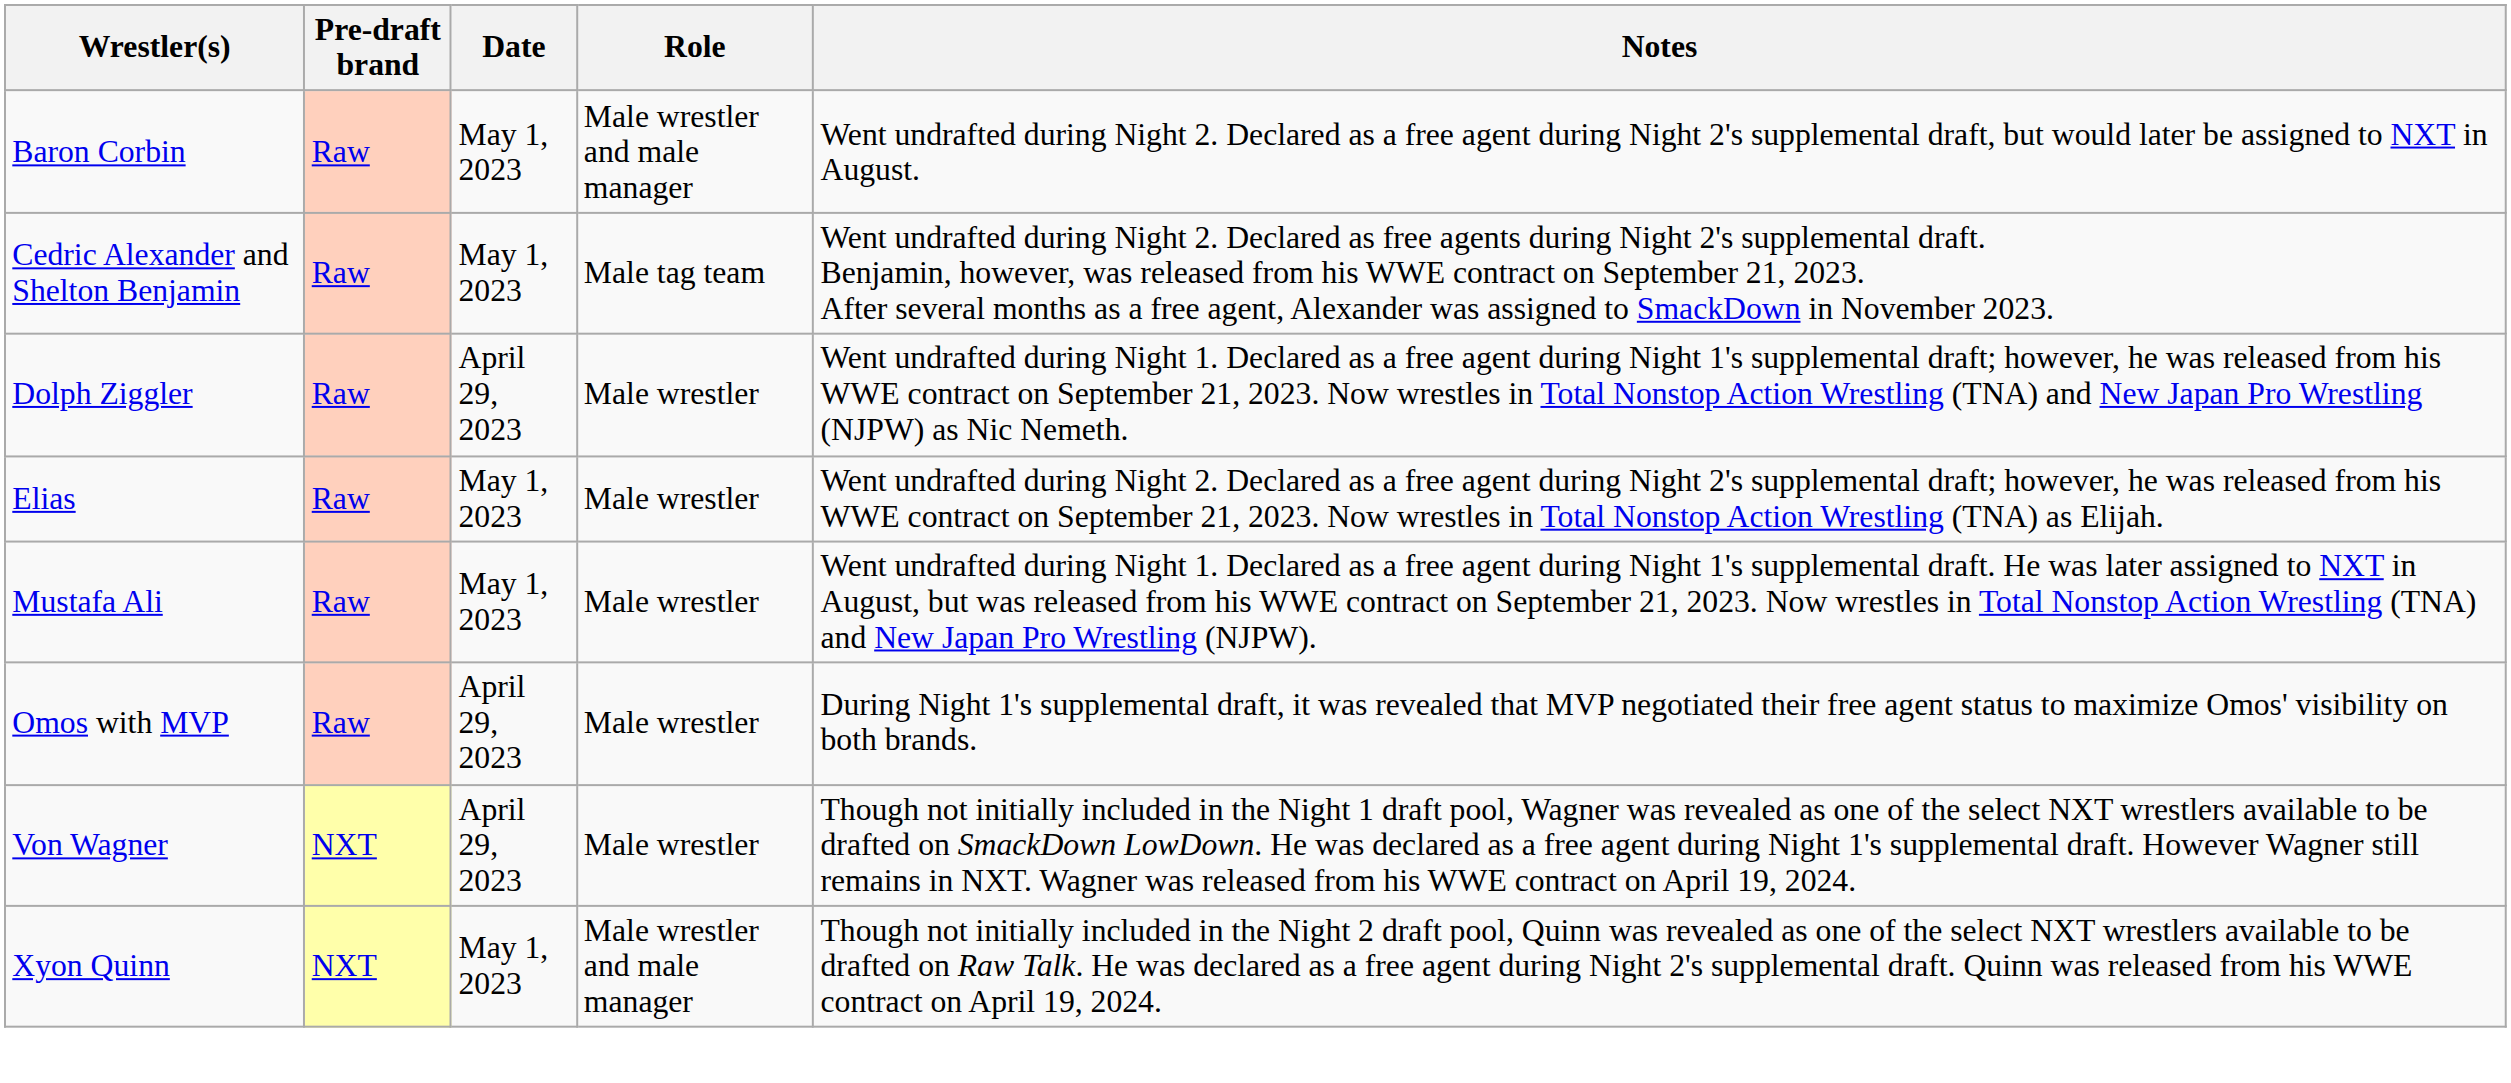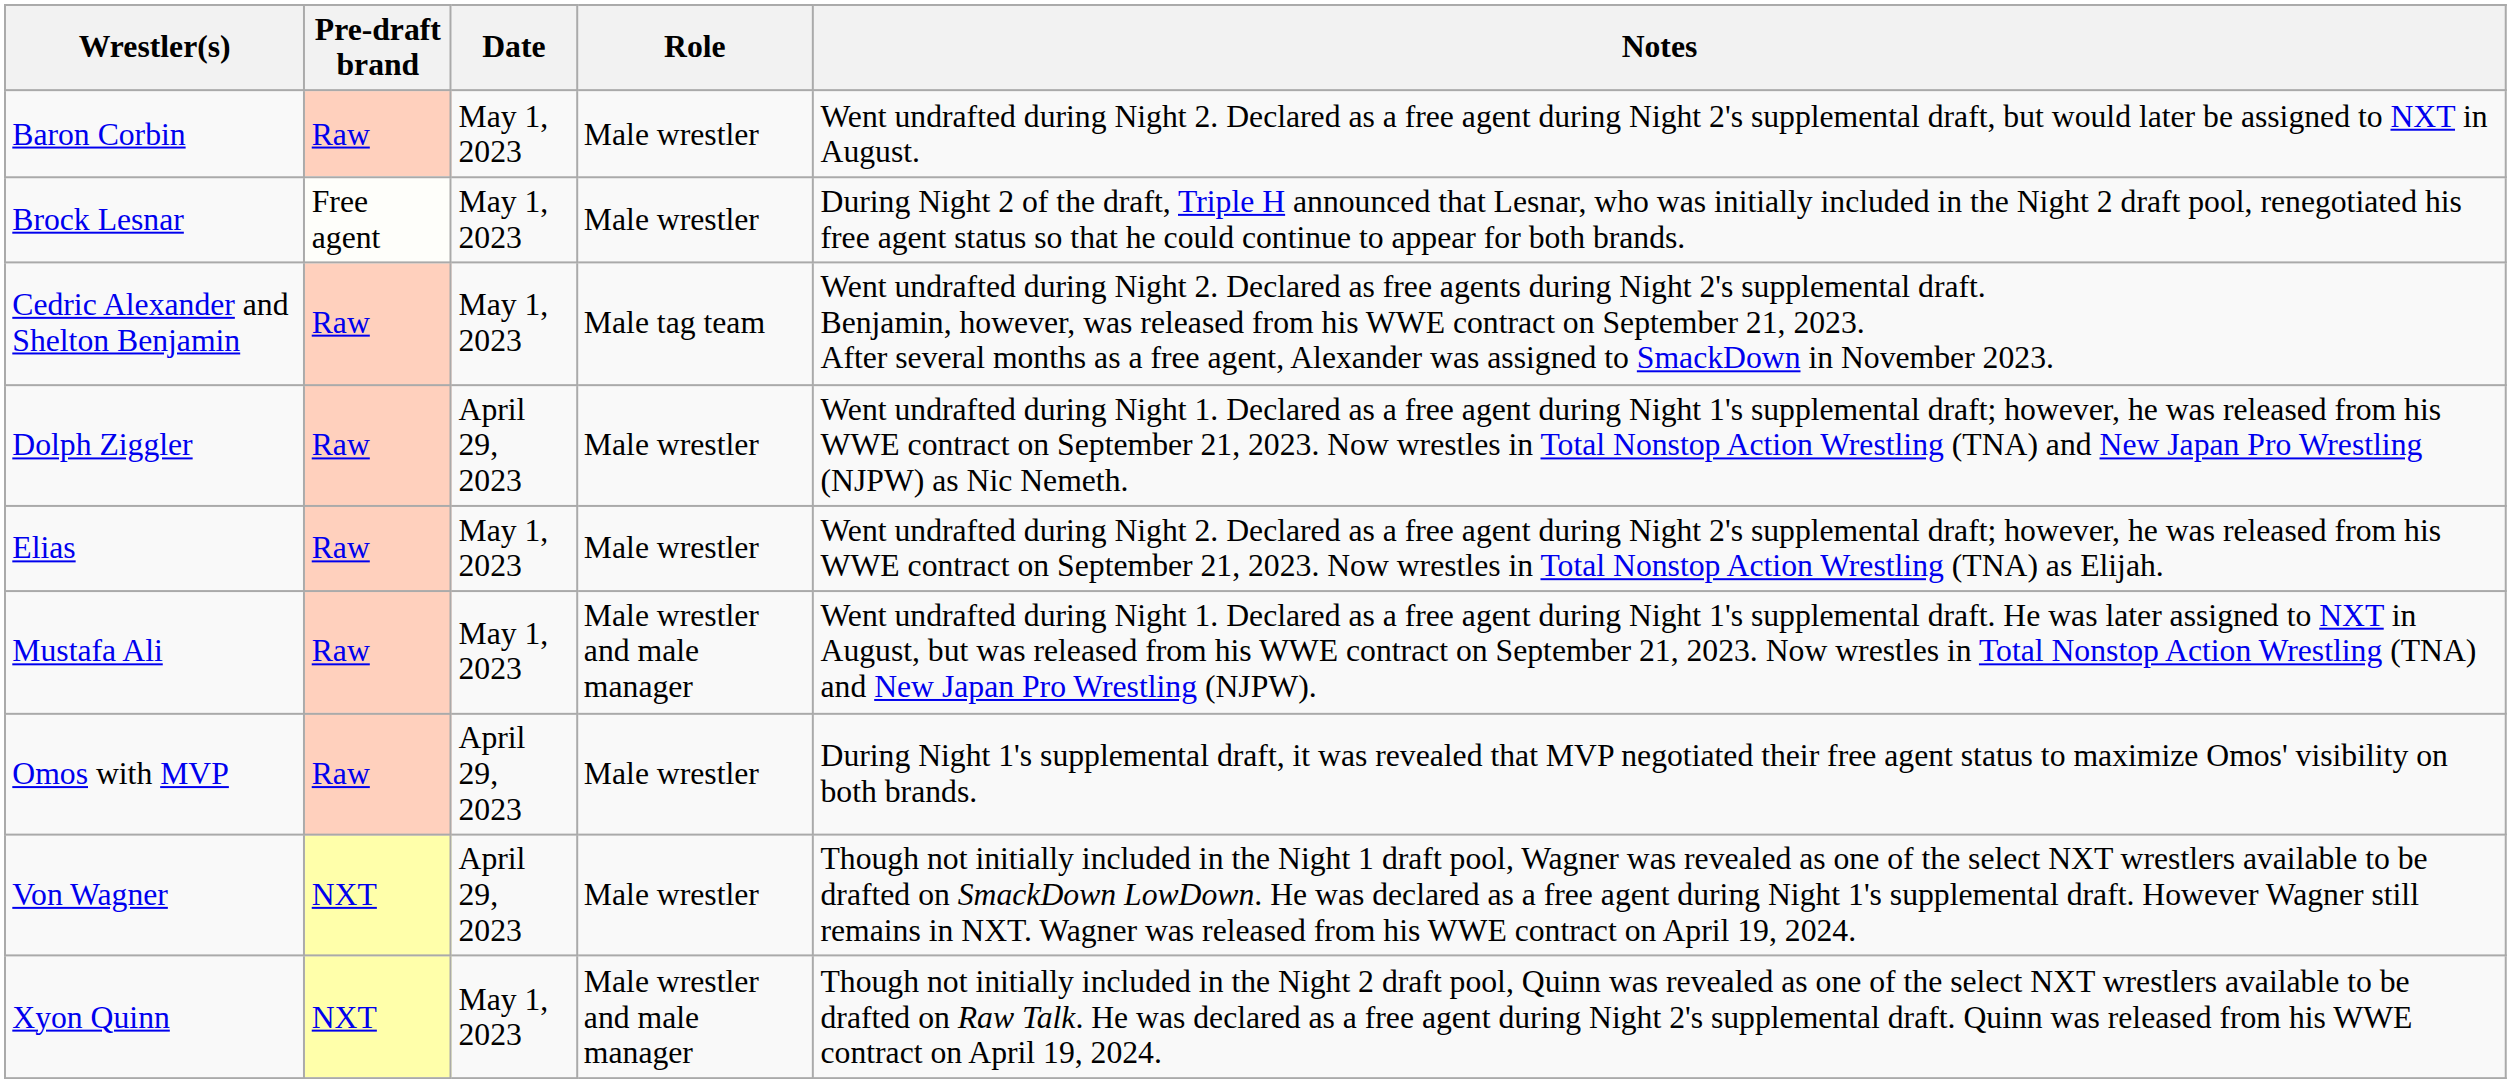 <table class="wikitable sortable" style="width:100%">
 <tr>
 <th>Wrestler(s)</th>
 <th>Pre-draft brand</th>
 <th>Date</th>
 <th>Role</th>
 <th>Notes</th>
 </tr>
 <tr>
 <td><a href='#'>Baron Corbin</a></td>
 <td style="background:#ffd0bd"><a href='#'>Raw</a></td>
 <td>May 1, 2023</td>
-<td>Male wrestler and male manager</td>
+<td>Male wrestler</td>
 <td>Went undrafted during Night 2. Declared as a free agent during Night 2's supplemental draft, but would later be assigned to <a href='#'>NXT</a> in August.</td>
+</tr>
+<tr>
+<td><a href='#'>Brock Lesnar</a></td>
+<td style="background:#FEFEFA">Free agent</td>
+<td>May 1, 2023</td>
+<td>Male wrestler</td>
+<td>During Night 2 of the draft, <a href='#'>Triple H</a> announced that Lesnar, who was initially included in the Night 2 draft pool, renegotiated his free agent status so that he could continue to appear for both brands.</td>
 </tr>
 <tr>
 <td><a href='#'>Cedric Alexander</a> and <a href='#'>Shelton Benjamin</a></td>
 <td style="background:#ffd0bd"><a href='#'>Raw</a></td>
 <td>May 1, 2023</td>
 <td>Male tag team</td>
 <td>Went undrafted during Night 2. Declared as free agents during Night 2's supplemental draft.<br>Benjamin, however, was released from his WWE contract on September 21, 2023.<br>After several months as a free agent, Alexander was assigned to <a href='#'>SmackDown</a> in November 2023.</td>
 </tr>
 <tr>
 <td><a href='#'>Dolph Ziggler</a></td>
 <td style="background:#ffd0bd"><a href='#'>Raw</a></td>
 <td>April 29, 2023</td>
 <td>Male wrestler</td>
 <td>Went undrafted during Night 1. Declared as a free agent during Night 1's supplemental draft; however, he was released from his WWE contract on September 21, 2023. Now wrestles in <a href='#'>Total Nonstop Action Wrestling</a> (TNA) and <a href='#'>New Japan Pro Wrestling</a> (NJPW) as Nic Nemeth.</td>
 </tr>
 <tr>
 <td><a href='#'>Elias</a></td>
 <td style="background:#ffd0bd"><a href='#'>Raw</a></td>
 <td>May 1, 2023</td>
 <td>Male wrestler</td>
 <td>Went undrafted during Night 2. Declared as a free agent during Night 2's supplemental draft; however, he was released from his WWE contract on September 21, 2023. Now wrestles in <a href='#'>Total Nonstop Action Wrestling</a> (TNA) as Elijah.</td>
 </tr>
 <tr>
 <td><a href='#'>Mustafa Ali</a></td>
 <td style="background:#ffd0bd"><a href='#'>Raw</a></td>
 <td>May 1, 2023</td>
-<td>Male wrestler</td>
+<td>Male wrestler and male manager</td>
 <td>Went undrafted during Night 1. Declared as a free agent during Night 1's supplemental draft. He was later assigned to <a href='#'>NXT</a> in August, but was released from his WWE contract on September 21, 2023. Now wrestles in <a href='#'>Total Nonstop Action Wrestling</a> (TNA) and <a href='#'>New Japan Pro Wrestling</a> (NJPW).</td>
 </tr>
 <tr>
 <td><a href='#'>Omos</a> with <a href='#'>MVP</a></td>
 <td style="background:#ffd0bd"><a href='#'>Raw</a></td>
 <td>April 29, 2023</td>
 <td>Male wrestler</td>
 <td>During Night 1's supplemental draft, it was revealed that MVP negotiated their free agent status to maximize Omos' visibility on both brands.</td>
 </tr>
 <tr>
 <td><a href='#'>Von Wagner</a></td>
 <td style="background:#ffa;"><a href='#'>NXT</a></td>
 <td>April 29, 2023</td>
 <td>Male wrestler</td>
 <td>Though not initially included in the Night 1 draft pool, Wagner was revealed as one of the select NXT wrestlers available to be drafted on <em>SmackDown LowDown</em>. He was declared as a free agent during Night 1's supplemental draft. However Wagner still remains in NXT. Wagner was released from his WWE contract on April 19, 2024.</td>
 </tr>
 <tr>
 <td><a href='#'>Xyon Quinn</a></td>
 <td style="background:#ffa;"><a href='#'>NXT</a></td>
 <td>May 1, 2023</td>
 <td>Male wrestler and male manager</td>
 <td>Though not initially included in the Night 2 draft pool, Quinn was revealed as one of the select NXT wrestlers available to be drafted on <em>Raw Talk</em>. He was declared as a free agent during Night 2's supplemental draft. Quinn was released from his WWE contract on April 19, 2024.</td>
 </tr>
 </table>
